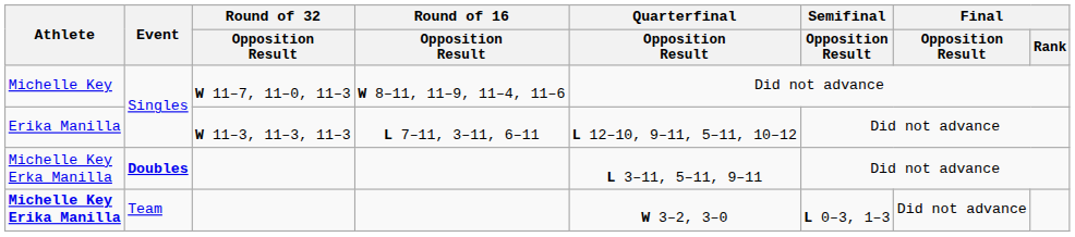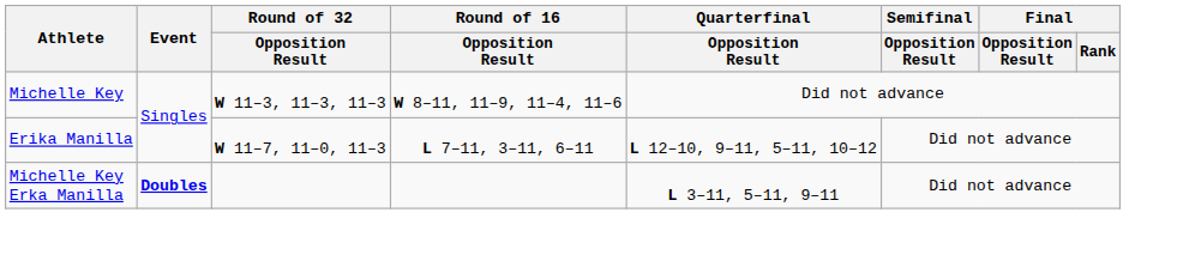 <table class=wikitable style=font-size:90%;text-align:center>
 <tr>
 <th rowspan=2>Athlete</th>
 <th rowspan=2>Event</th>
 <th>Round of 32</th>
 <th>Round of 16</th>
 <th>Quarterfinal</th>
 <th>Semifinal</th>
 <th colspan=2>Final</th>
 </tr>
 <tr style=font-size:95%>
 <th>Opposition<br>Result</th>
 <th>Opposition<br>Result</th>
 <th>Opposition<br>Result</th>
 <th>Opposition<br>Result</th>
 <th>Opposition<br>Result</th>
 <th>Rank</th>
 </tr>
 <tr>
 <td align=left><a href='#'>Michelle Key</a></td>
 <td align=left rowspan=2><a href='#'>Singles</a></td>
-<td><br><strong>W</strong> 11–7, 11–0, 11–3</td>
+<td><br><strong>W</strong> 11–3, 11–3, 11–3</td>
 <td><br><strong>W</strong> 8–11, 11–9, 11–4, 11–6</td>
 <td colspan=4>Did not advance</td>
 </tr>
 <tr>
 <td align=left><a href='#'>Erika Manilla</a></td>
-<td><br><strong>W</strong> 11–3, 11–3, 11–3</td>
+<td><br><strong>W</strong> 11–7, 11–0, 11–3</td>
 <td><br><strong>L</strong> 7–11, 3–11, 6–11</td>
 <td><br><strong>L</strong> 12–10, 9–11, 5–11, 10–12</td>
 <td colspan=3>Did not advance</td>
 </tr>
 <tr>
 <td align=left><a href='#'>Michelle Key</a><br><a href='#'>Erka Manilla</a></td>
 <td align=left><strong><a href='#'>Doubles</a></strong></td>
 <td></td>
 <td></td>
 <td><br><strong>L</strong> 3–11, 5–11, 9–11</td>
 <td colspan=3>Did not advance</td>
 </tr>
-<tr>
-<td align=left><strong><a href='#'>Michelle Key</a><br><a href='#'>Erika Manilla</a></strong></td>
-<td align=left><a href='#'>Team</a></td>
-<td></td>
-<td></td>
-<td><br><strong>W</strong> 3–2, 3–0</td>
-<td><br><strong>L</strong> 0–3, 1–3</td>
-<td>Did not advance</td>
-<td></td>
-</tr>
 </table>
